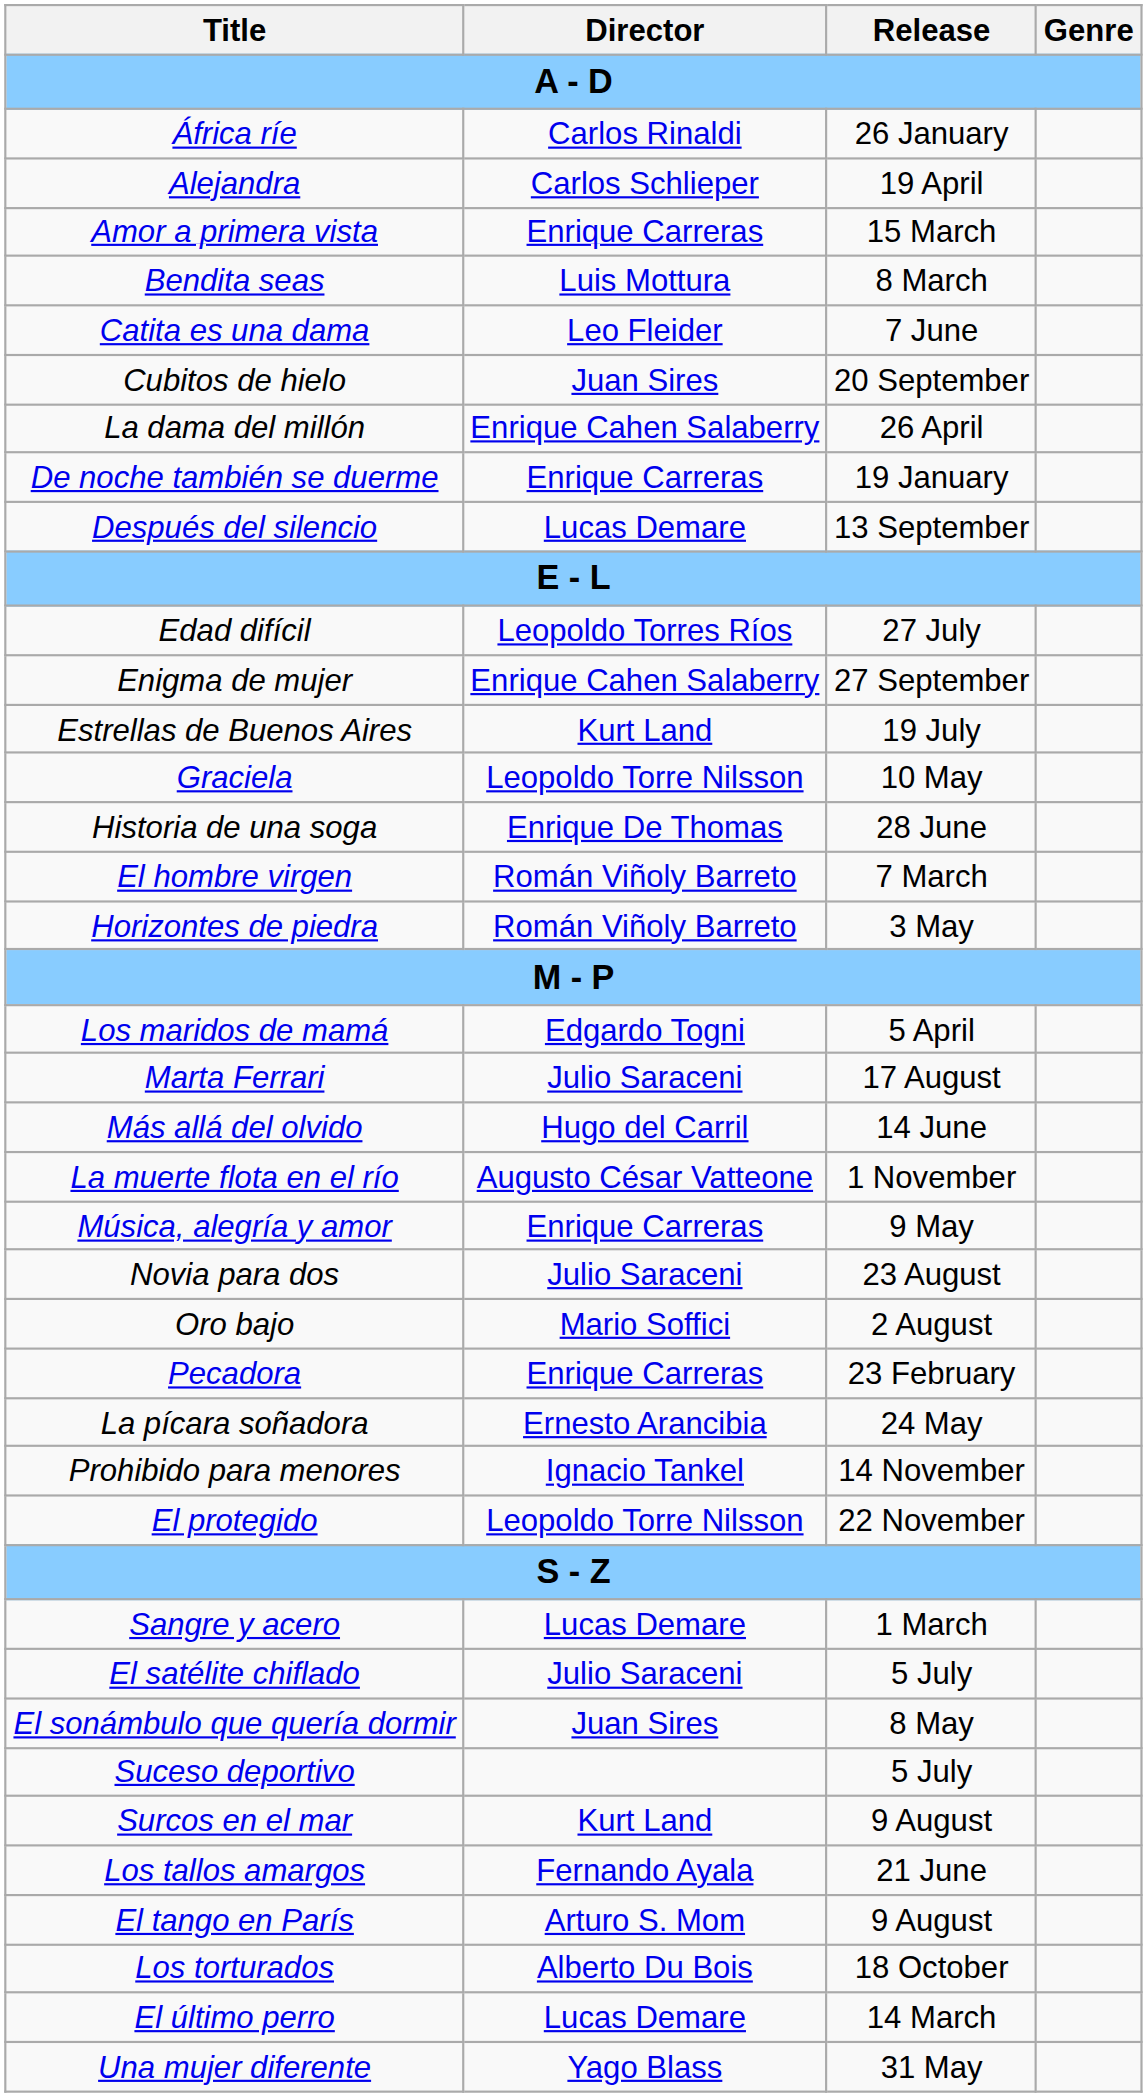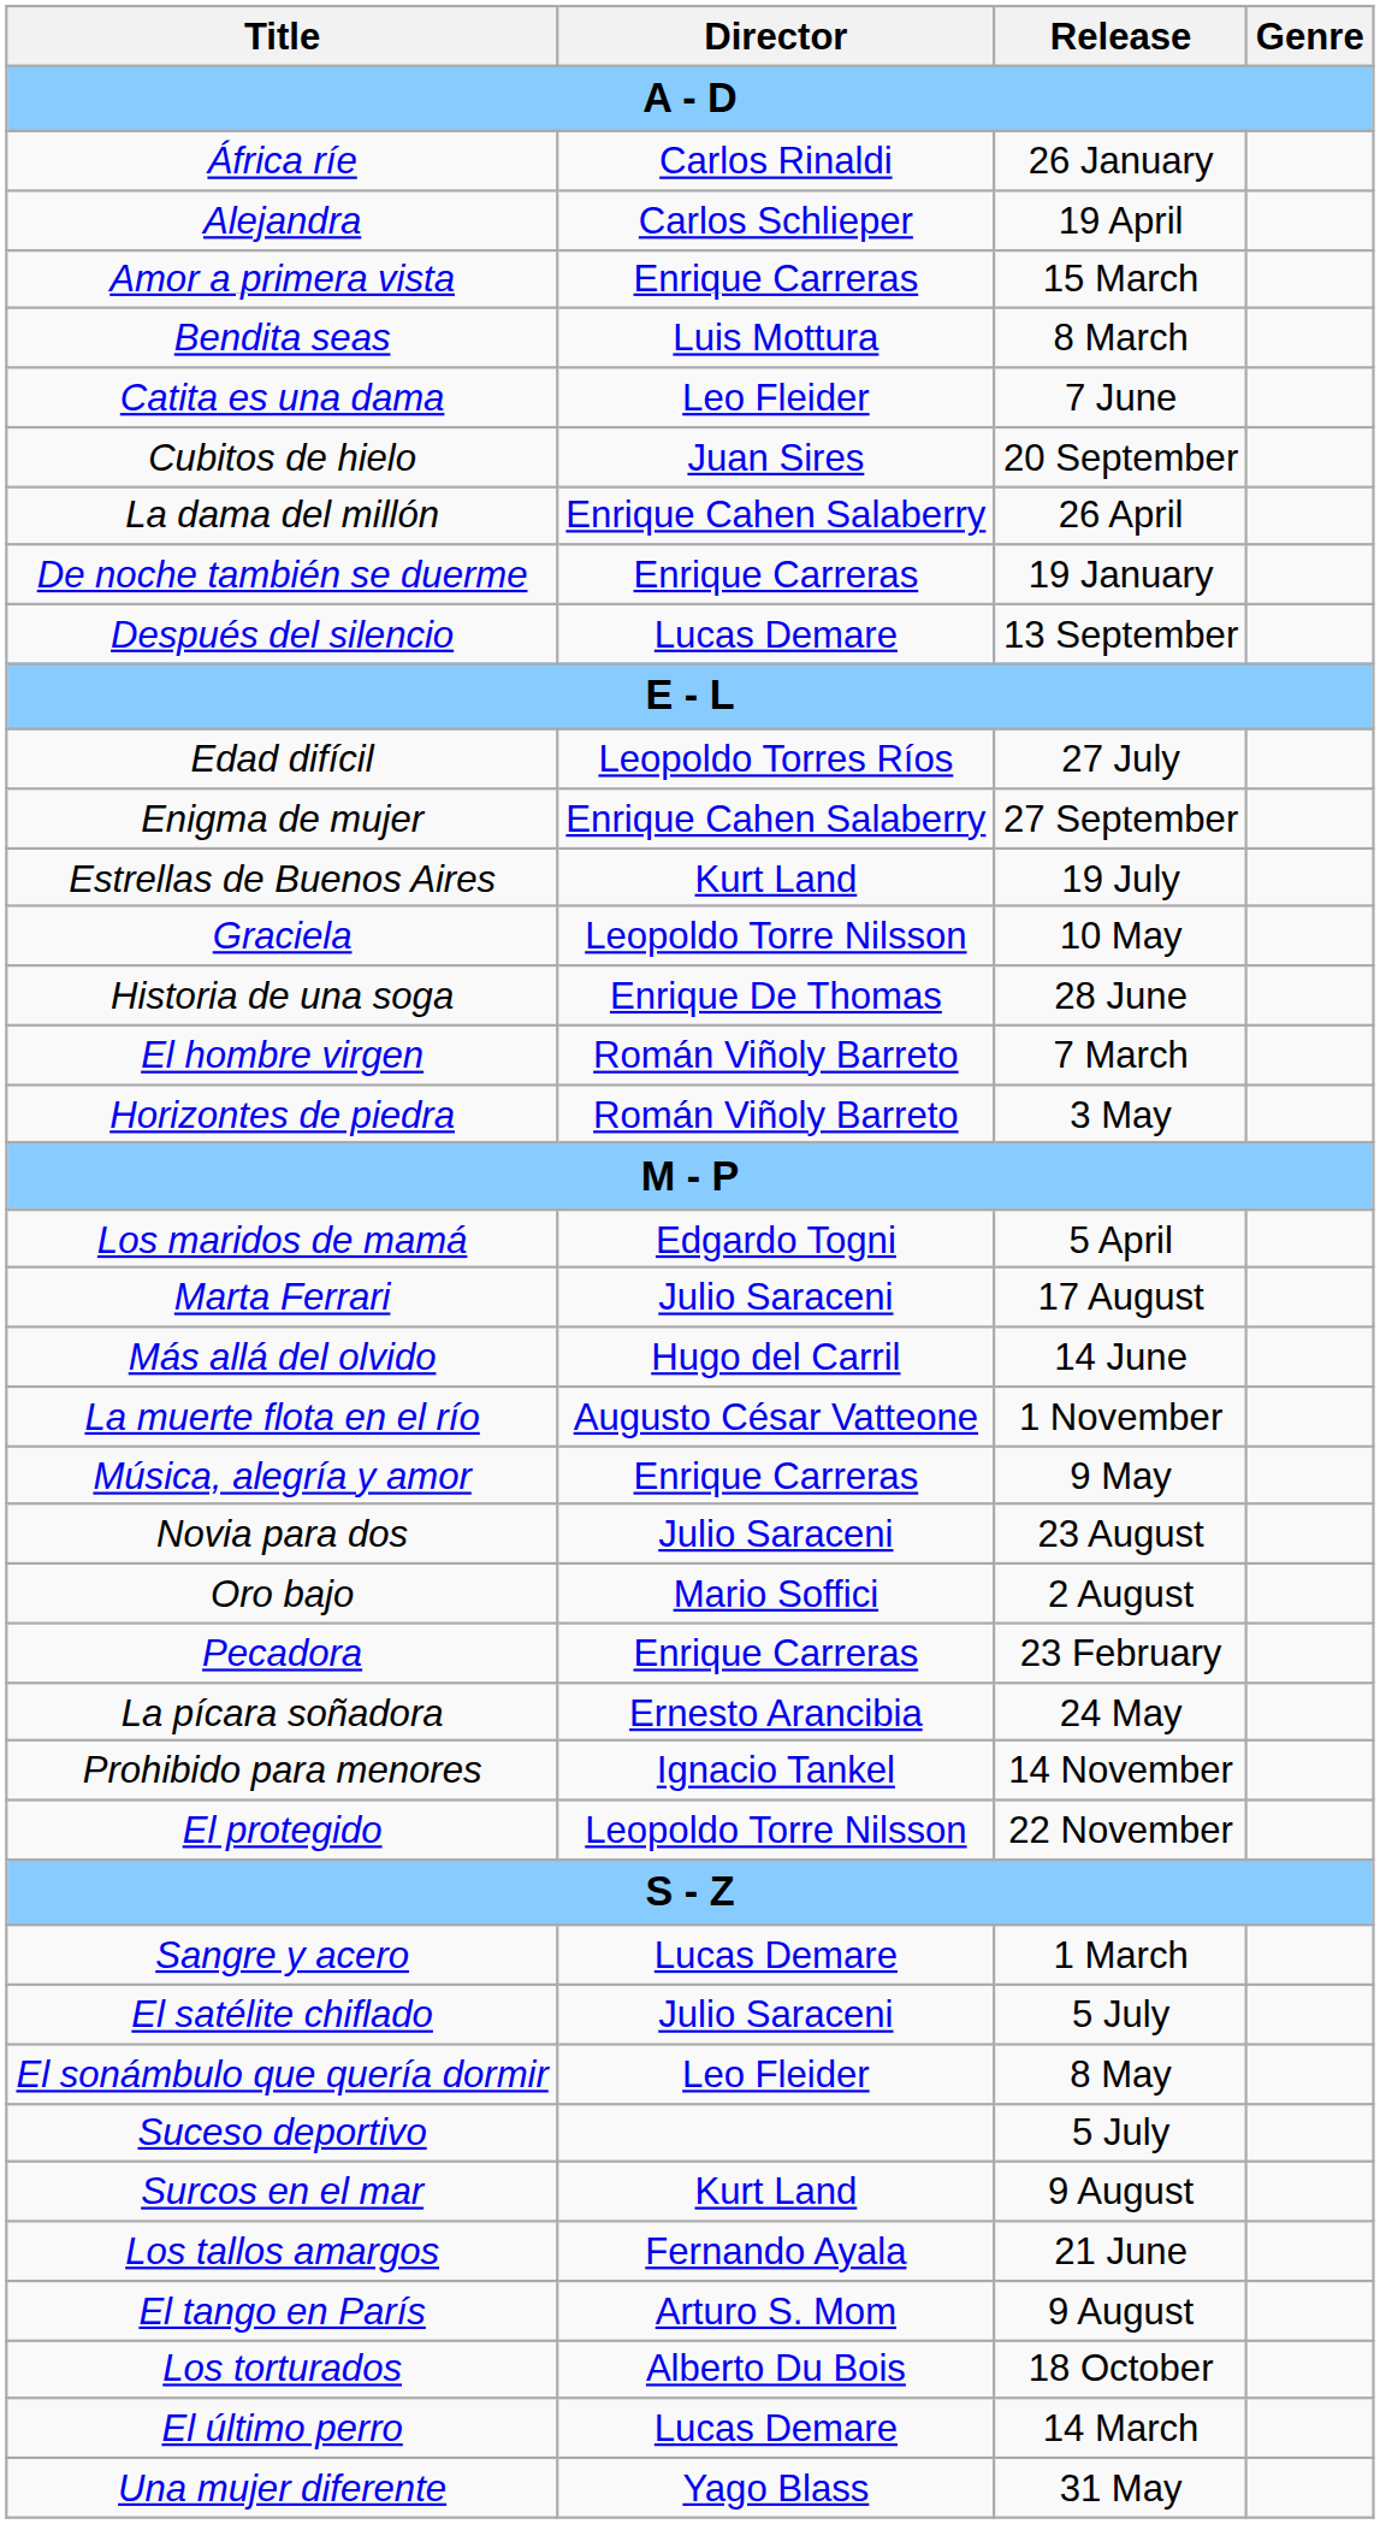 <table class="wikitable" style="margin:1em 0 1em 1em; text-align: center; font-size: 90%;">
 <tr>
 <th scope="col">Title</th>
 <th scope="col">Director</th>
 <th scope="col">Release</th>
 <th scope="col">Genre</th>
 </tr>
 <tr>
 <th colspan="4" style="background-color:#88ccff; font-size:110%;"><strong>A  -  D</strong></th>
 </tr>
 <tr>
 <td><em><a href='#'>África ríe</a></em></td>
 <td><a href='#'>Carlos Rinaldi</a></td>
 <td>26 January</td>
 <td></td>
 </tr>
 <tr>
 <td><em><a href='#'>Alejandra</a></em></td>
 <td><a href='#'>Carlos Schlieper</a></td>
 <td>19 April</td>
 <td></td>
 </tr>
 <tr>
 <td><em><a href='#'>Amor a primera vista</a></em></td>
 <td><a href='#'>Enrique Carreras</a></td>
 <td>15 March</td>
 <td></td>
 </tr>
 <tr>
 <td><em><a href='#'>Bendita seas</a></em></td>
 <td><a href='#'>Luis Mottura</a></td>
 <td>8 March</td>
 <td></td>
 </tr>
 <tr>
 <td><em><a href='#'>Catita es una dama</a></em></td>
 <td><a href='#'>Leo Fleider</a></td>
 <td>7 June</td>
 <td></td>
 </tr>
 <tr>
 <td><em>Cubitos de hielo</em></td>
 <td><a href='#'>Juan Sires</a></td>
 <td>20 September</td>
 <td></td>
 </tr>
 <tr>
 <td><em>La dama del millón</em></td>
 <td><a href='#'>Enrique Cahen Salaberry</a></td>
 <td>26 April</td>
 <td></td>
 </tr>
 <tr>
 <td><em><a href='#'>De noche también se duerme</a></em></td>
 <td><a href='#'>Enrique Carreras</a></td>
 <td>19 January</td>
 <td></td>
 </tr>
 <tr>
 <td><em><a href='#'>Después del silencio</a></em></td>
 <td><a href='#'>Lucas Demare</a></td>
 <td>13 September</td>
 <td></td>
 </tr>
 <tr>
 <th colspan="4" style="background-color:#88ccff; font-size:110%;"><strong>E  -  L</strong></th>
 </tr>
 <tr>
 <td><em>Edad difícil</em></td>
 <td><a href='#'>Leopoldo Torres Ríos</a></td>
 <td>27 July</td>
 <td></td>
 </tr>
 <tr>
 <td><em>Enigma de mujer</em></td>
 <td><a href='#'>Enrique Cahen Salaberry</a></td>
 <td>27 September</td>
 <td></td>
 </tr>
 <tr>
 <td><em>Estrellas de Buenos Aires</em></td>
 <td><a href='#'>Kurt Land</a></td>
 <td>19 July</td>
 <td></td>
 </tr>
 <tr>
 <td><em> <a href='#'>Graciela</a></em></td>
 <td><a href='#'>Leopoldo Torre Nilsson</a></td>
 <td>10 May</td>
 <td></td>
 </tr>
 <tr>
 <td><em>Historia de una soga</em></td>
 <td><a href='#'>Enrique De Thomas</a></td>
 <td>28 June</td>
 <td></td>
 </tr>
 <tr>
 <td><em><a href='#'>El hombre virgen</a></em></td>
 <td><a href='#'>Román Viñoly Barreto</a></td>
 <td>7 March</td>
 <td></td>
 </tr>
 <tr>
 <td><em><a href='#'>Horizontes de piedra</a></em></td>
 <td><a href='#'>Román Viñoly Barreto</a></td>
 <td>3 May</td>
 <td></td>
 </tr>
 <tr>
 <th colspan="4" style="background-color:#88ccff; font-size:110%;"><strong>M  -  P</strong></th>
 </tr>
 <tr>
 <td><em><a href='#'>Los maridos de mamá</a></em></td>
 <td><a href='#'>Edgardo Togni</a></td>
 <td>5 April</td>
 <td></td>
 </tr>
 <tr>
 <td><em><a href='#'>Marta Ferrari</a></em></td>
 <td><a href='#'>Julio Saraceni</a></td>
 <td>17 August</td>
 <td></td>
 </tr>
 <tr>
 <td><em><a href='#'>Más allá del olvido</a></em></td>
 <td><a href='#'>Hugo del Carril</a></td>
 <td>14 June</td>
 <td></td>
 </tr>
 <tr>
 <td><em><a href='#'>La muerte flota en el río</a></em></td>
 <td><a href='#'>Augusto César Vatteone</a></td>
 <td>1 November</td>
 <td></td>
 </tr>
 <tr>
 <td><em><a href='#'>Música, alegría y amor</a></em></td>
 <td><a href='#'>Enrique Carreras</a></td>
 <td>9 May</td>
 <td></td>
 </tr>
 <tr>
 <td><em>Novia para dos</em></td>
 <td><a href='#'>Julio Saraceni</a></td>
 <td>23 August</td>
 <td></td>
 </tr>
 <tr>
 <td><em>Oro bajo</em></td>
 <td><a href='#'>Mario Soffici</a></td>
 <td>2 August</td>
 <td></td>
 </tr>
 <tr>
 <td><em><a href='#'>Pecadora</a></em></td>
 <td><a href='#'>Enrique Carreras</a></td>
 <td>23 February</td>
 <td></td>
 </tr>
 <tr>
 <td><em>La pícara soñadora</em></td>
 <td><a href='#'>Ernesto Arancibia</a></td>
 <td>24 May</td>
 <td></td>
 </tr>
 <tr>
 <td><em>Prohibido para menores</em></td>
 <td><a href='#'>Ignacio Tankel</a></td>
 <td>14 November</td>
 <td></td>
 </tr>
 <tr>
 <td><em><a href='#'>El protegido</a></em></td>
 <td><a href='#'>Leopoldo Torre Nilsson</a></td>
 <td>22 November</td>
 <td></td>
 </tr>
 <tr>
 <th colspan="4" style="background-color:#88ccff; font-size:110%;"><strong>S  -  Z</strong></th>
 </tr>
 <tr>
 <td><em><a href='#'>Sangre y acero</a></em></td>
 <td><a href='#'>Lucas Demare</a></td>
 <td>1 March</td>
 <td></td>
 </tr>
 <tr>
 <td><em><a href='#'>El satélite chiflado</a></em></td>
 <td><a href='#'>Julio Saraceni</a></td>
 <td>5 July</td>
 <td></td>
 </tr>
 <tr>
 <td><em><a href='#'>El sonámbulo que quería dormir</a></em></td>
-<td><a href='#'>Juan Sires</a></td>
+<td><a href='#'>Leo Fleider</a></td>
 <td>8 May</td>
 <td></td>
 </tr>
 <tr>
 <td><em><a href='#'>Suceso deportivo</a></em></td>
 <td></td>
 <td>5 July</td>
 <td></td>
 </tr>
 <tr>
 <td><em><a href='#'>Surcos en el mar</a></em></td>
 <td><a href='#'>Kurt Land</a></td>
 <td>9 August</td>
 <td></td>
 </tr>
 <tr>
 <td><em><a href='#'>Los tallos amargos</a></em></td>
 <td><a href='#'>Fernando Ayala</a></td>
 <td>21 June</td>
 <td></td>
 </tr>
 <tr>
 <td><em><a href='#'>El tango en París</a></em></td>
 <td><a href='#'>Arturo S. Mom</a></td>
 <td>9 August</td>
 <td></td>
 </tr>
 <tr>
 <td><em><a href='#'>Los torturados</a></em></td>
 <td><a href='#'>Alberto Du Bois</a></td>
 <td>18 October</td>
 <td></td>
 </tr>
 <tr>
 <td><em><a href='#'>El último perro</a></em></td>
 <td><a href='#'>Lucas Demare</a></td>
 <td>14 March</td>
 <td></td>
 </tr>
 <tr>
 <td><em><a href='#'>Una mujer diferente</a></em></td>
 <td><a href='#'>Yago Blass</a></td>
 <td>31 May</td>
 <td></td>
 </tr>
 </table>
